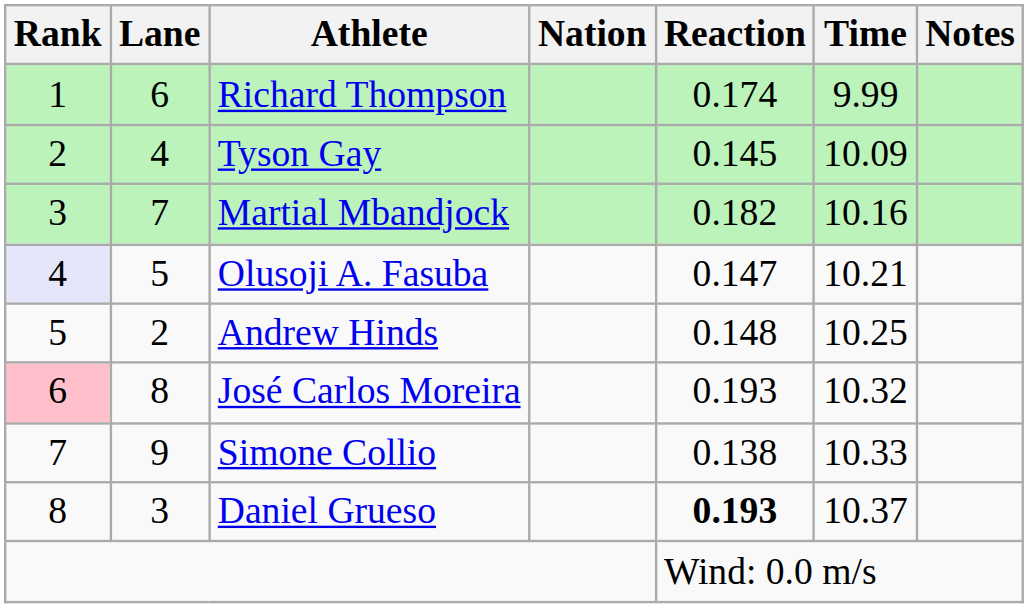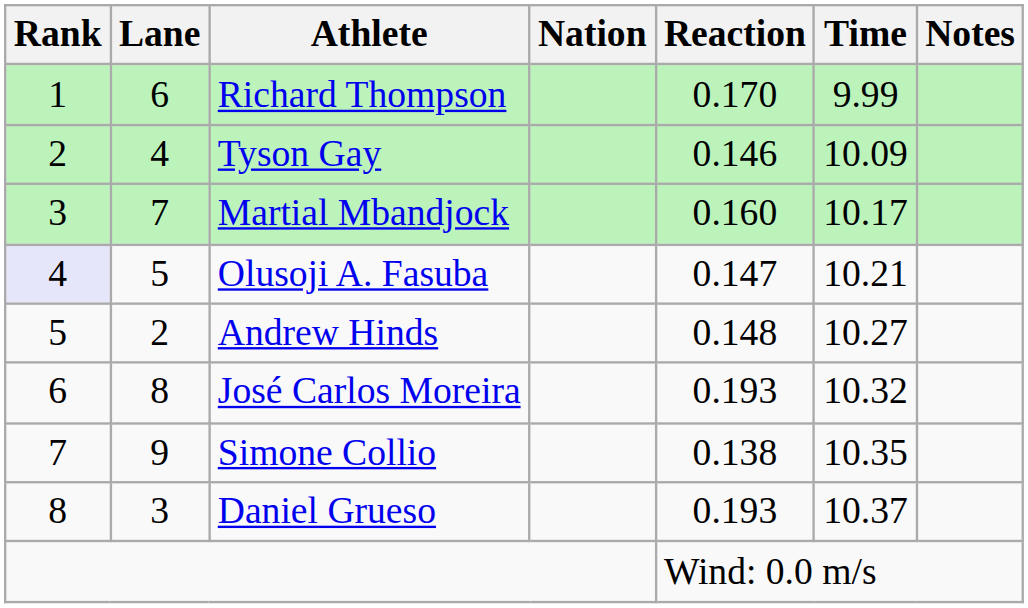 <table class="wikitable sortable" style="text-align:center">
 <tr>
 <th>Rank</th>
 <th>Lane</th>
 <th>Athlete</th>
 <th>Nation</th>
 <th>Reaction</th>
 <th>Time</th>
 <th>Notes</th>
 </tr>
 <tr bgcolor=bbf3bb>
 <td>1</td>
 <td>6</td>
 <td align="left"><a href='#'>Richard Thompson</a></td>
 <td align="left"></td>
-<td>0.174</td>
+<td>0.170</td>
 <td>9.99</td>
 <td></td>
 </tr>
 <tr bgcolor=bbf3bb>
 <td>2</td>
 <td>4</td>
 <td align="left"><a href='#'>Tyson Gay</a></td>
 <td align="left"></td>
-<td>0.145</td>
+<td>0.146</td>
 <td>10.09</td>
 <td></td>
 </tr>
 <tr bgcolor=bbf3bb>
 <td>3</td>
 <td>7</td>
 <td align="left"><a href='#'>Martial Mbandjock</a></td>
 <td align="left"></td>
-<td>0.182</td>
-<td>10.16</td>
+<td>0.160</td>
+<td>10.17</td>
 <td></td>
 </tr>
 <tr>
 <td style="background: lavender;">4</td>
 <td>5</td>
 <td align="left"><a href='#'>Olusoji A. Fasuba</a></td>
 <td align="left"></td>
 <td>0.147</td>
 <td>10.21</td>
 <td></td>
 </tr>
 <tr>
 <td>5</td>
 <td>2</td>
 <td align="left"><a href='#'>Andrew Hinds</a></td>
 <td align="left"></td>
 <td>0.148</td>
-<td>10.25</td>
+<td>10.27</td>
 <td></td>
 </tr>
 <tr>
-<td style="background: pink;">6</td>
+<td>6</td>
 <td>8</td>
 <td align="left"><a href='#'>José Carlos Moreira</a></td>
 <td align="left"></td>
 <td>0.193</td>
 <td>10.32</td>
 <td></td>
 </tr>
 <tr>
 <td>7</td>
 <td>9</td>
 <td align="left"><a href='#'>Simone Collio</a></td>
 <td align="left"></td>
 <td>0.138</td>
-<td>10.33</td>
+<td>10.35</td>
 <td></td>
 </tr>
 <tr>
 <td>8</td>
 <td>3</td>
 <td align="left"><a href='#'>Daniel Grueso</a></td>
 <td align="left"></td>
-<td><strong>0.193</strong></td>
+<td>0.193</td>
 <td>10.37</td>
 <td></td>
 </tr>
 <tr>
 <td colspan=4></td>
 <td colspan=4 align=left>Wind: 0.0 m/s</td>
 </tr>
 </table>
